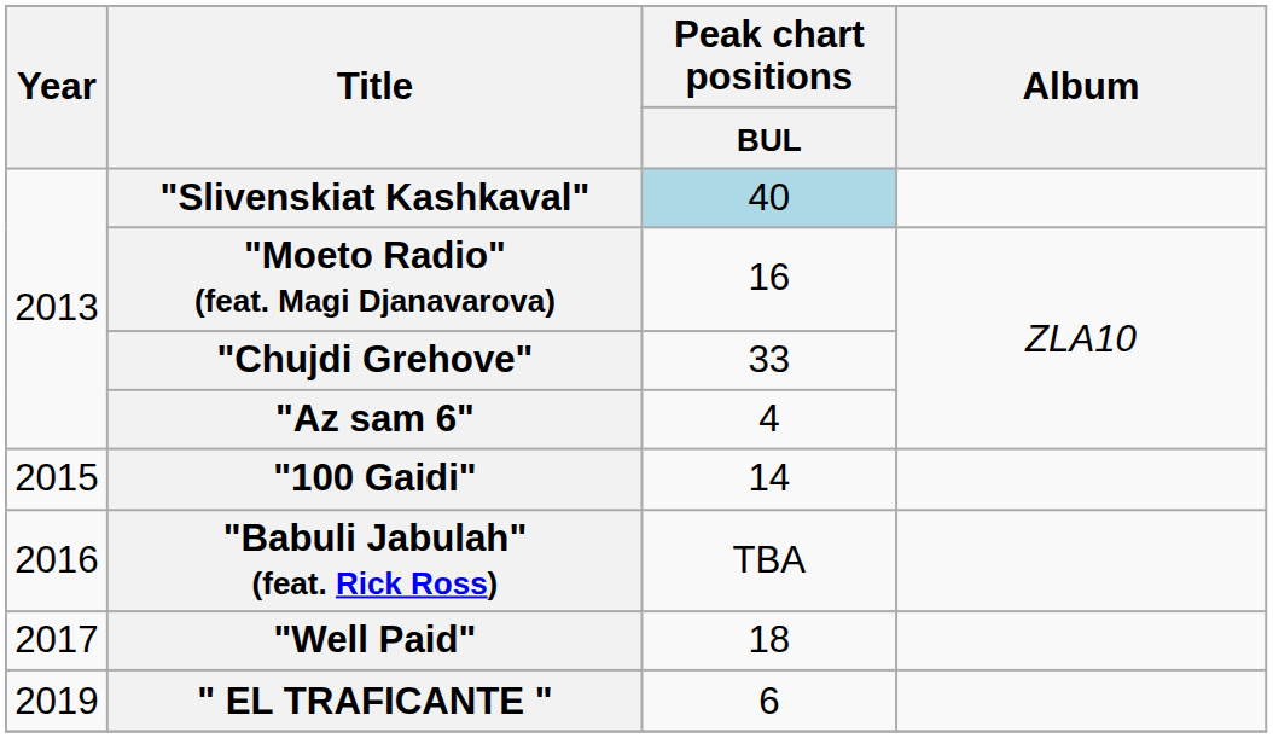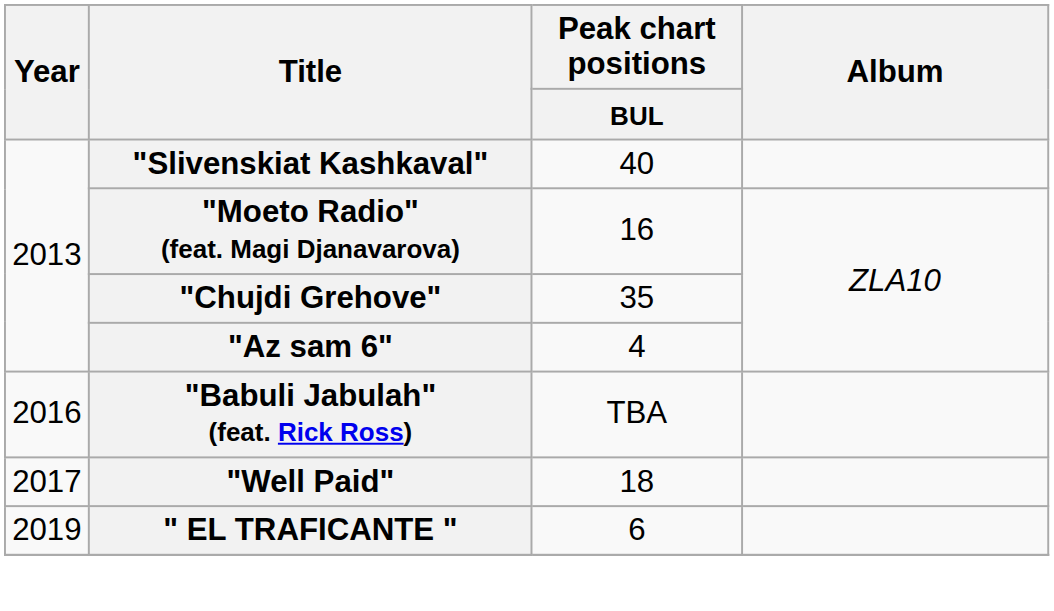 <table class="wikitable">
 <tr>
 <th rowspan="2" width="35px">Year</th>
 <th rowspan="2" width="220px">Title</th>
 <th colspan="1" width="100px">Peak chart positions</th>
 <th rowspan="2" width="150px">Album</th>
 </tr>
 <tr>
 <th width=25><small>BUL</small><br></th>
 </tr>
 <tr>
 <td rowspan="4">2013</td>
 <th scope="row">"Slivenskiat Kashkaval"</th>
-<td align="center" style="background: lightblue;">40</td>
+<td align="center">40</td>
 <td></td>
 </tr>
 <tr>
 <th scope="row">"Moeto Radio" <br><small>(feat. Magi Djanavarova)</small></th>
 <td align="center">16</td>
 <td align="center" rowspan="3"><em>ZLA10</em></td>
 </tr>
 <tr>
 <th scope="row">"Chujdi Grehove"</th>
-<td align="center">33</td>
+<td align="center">35</td>
 </tr>
 <tr>
 <th scope="row">"Az sam 6"</th>
 <td align="center">4</td>
-</tr>
-<tr>
-<td rowspan="1">2015</td>
-<th scope="row">"100 Gaidi"</th>
-<td align="center">14</td>
-<td></td>
 </tr>
 <tr>
 <td rowspan="1">2016</td>
 <th scope="row">"Babuli Jabulah" <br><small>(feat. <a href='#'>Rick Ross</a>)</small></th>
 <td align="center">TBA</td>
 <td></td>
 </tr>
 <tr>
 <td rowspan="1">2017</td>
 <th scope="row">"Well Paid"</th>
 <td align="center">18</td>
 <td></td>
 </tr>
 <tr>
 <td rowspan="1">2019</td>
 <th scope="row">" EL TRAFICANTE "</th>
 <td align="center">6</td>
 <td></td>
 </tr>
 <tr>
 </tr>
 </table>
